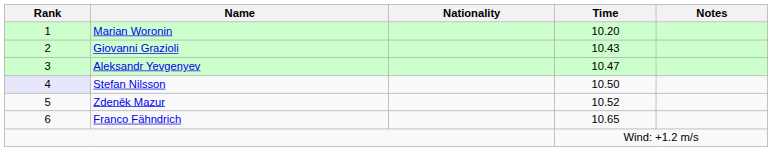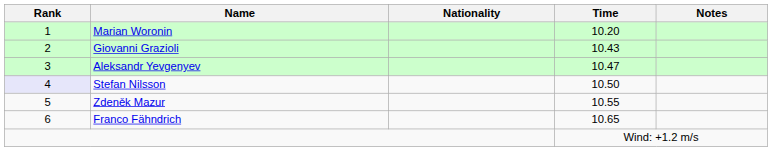 <table class="wikitable sortable" style="text-align:center;width: 55%">
 <tr>
 <th>Rank</th>
 <th>Name</th>
 <th>Nationality</th>
 <th>Time</th>
 <th>Notes</th>
 </tr>
 <tr bgcolor=ccffcc>
 <td>1</td>
 <td align=left><a href='#'>Marian Woronin</a></td>
 <td align=left></td>
 <td>10.20</td>
 <td></td>
 </tr>
 <tr bgcolor=ccffcc>
 <td>2</td>
 <td align=left><a href='#'>Giovanni Grazioli</a></td>
 <td align=left></td>
 <td>10.43</td>
 <td></td>
 </tr>
 <tr bgcolor=ccffcc>
 <td>3</td>
 <td align=left><a href='#'>Aleksandr Yevgenyev</a></td>
 <td align=left></td>
 <td>10.47</td>
 <td></td>
 </tr>
 <tr>
 <td style="background: lavender;">4</td>
 <td align=left><a href='#'>Stefan Nilsson</a></td>
 <td align=left></td>
 <td>10.50</td>
 <td></td>
 </tr>
 <tr>
 <td>5</td>
 <td align=left><a href='#'>Zdeněk Mazur</a></td>
 <td align=left></td>
-<td>10.52</td>
+<td>10.55</td>
 <td></td>
 </tr>
 <tr>
 <td>6</td>
 <td align=left><a href='#'>Franco Fähndrich</a></td>
 <td align=left></td>
 <td>10.65</td>
 <td></td>
 </tr>
 <tr>
 <td colspan="3"></td>
 <td colspan="2">Wind: +1.2 m/s</td>
 </tr>
 </table>
